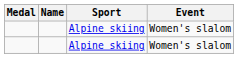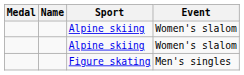 <table class="wikitable sortable" style="font-size:90%">
 <tr>
 <th>Medal</th>
 <th>Name</th>
 <th>Sport</th>
 <th>Event</th>
 </tr>
 <tr>
 <td></td>
 <td></td>
 <td><a href='#'>Alpine skiing</a></td>
 <td>Women's slalom</td>
 </tr>
 <tr>
 <td></td>
 <td></td>
 <td><a href='#'>Alpine skiing</a></td>
 <td>Women's slalom</td>
 </tr>
+<tr>
+<td></td>
+<td></td>
+<td><a href='#'>Figure skating</a></td>
+<td>Men's singles</td>
+</tr>
 </table>
